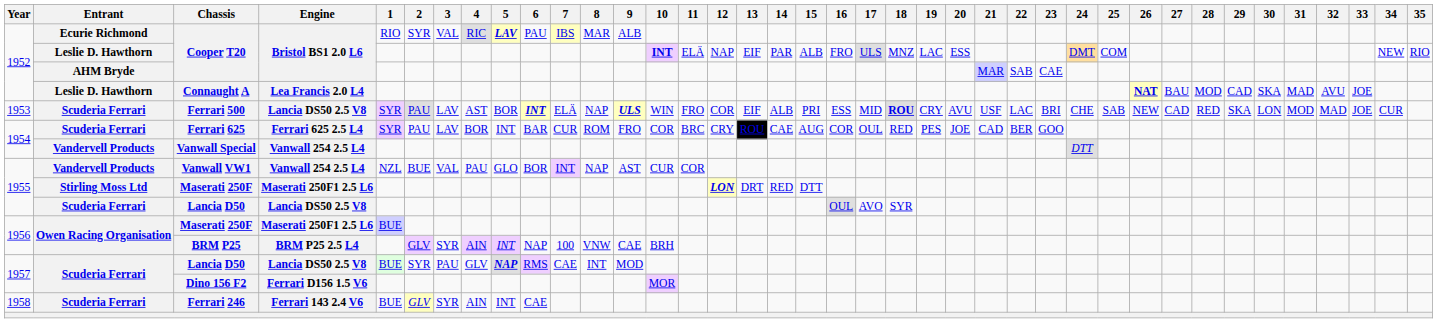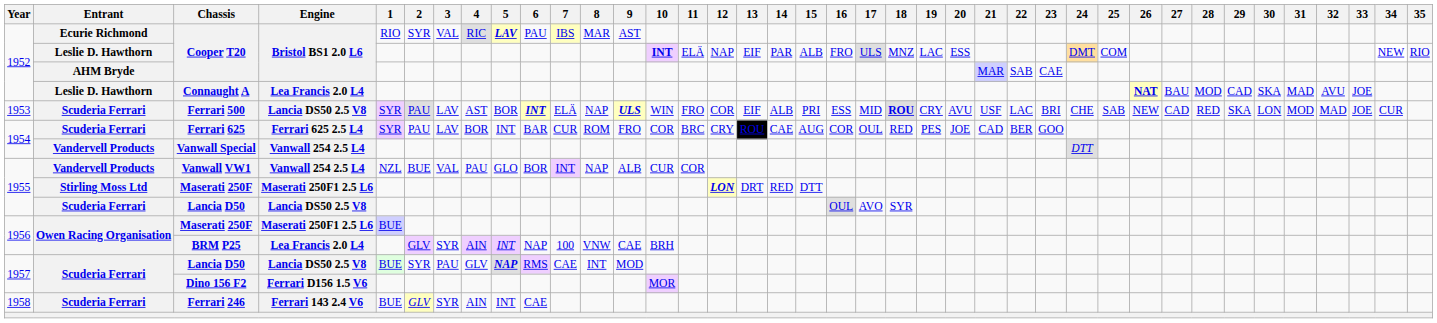 <table class="wikitable" style="text-align:center; font-size:90%">
 <tr>
 <th>Year</th>
 <th>Entrant</th>
 <th>Chassis</th>
 <th>Engine</th>
 <th>1</th>
 <th>2</th>
 <th>3</th>
 <th>4</th>
 <th>5</th>
 <th>6</th>
 <th>7</th>
 <th>8</th>
 <th>9</th>
 <th>10</th>
 <th>11</th>
 <th>12</th>
 <th>13</th>
 <th>14</th>
 <th>15</th>
 <th>16</th>
 <th>17</th>
 <th>18</th>
 <th>19</th>
 <th>20</th>
 <th>21</th>
 <th>22</th>
 <th>23</th>
 <th>24</th>
 <th>25</th>
 <th>26</th>
 <th>27</th>
 <th>28</th>
 <th>29</th>
 <th>30</th>
 <th>31</th>
 <th>32</th>
 <th>33</th>
 <th>34</th>
 <th>35</th>
 </tr>
 <tr>
 <td rowspan=4><a href='#'>1952</a></td>
 <th>Ecurie Richmond</th>
 <th rowspan=3><a href='#'>Cooper</a> <a href='#'>T20</a></th>
 <th rowspan=3><a href='#'>Bristol</a> BS1 2.0 <a href='#'>L6</a></th>
 <td><a href='#'>RIO</a></td>
 <td><a href='#'>SYR</a></td>
 <td><a href='#'>VAL</a></td>
 <td style="background:#DFDFDF;"><a href='#'>RIC</a><br></td>
 <td style="background:#FFFFBF;"><strong><em><a href='#'>LAV</a></em></strong><br></td>
 <td><a href='#'>PAU</a></td>
 <td style="background:#FFFFBF;"><a href='#'>IBS</a><br></td>
 <td><a href='#'>MAR</a></td>
-<td><a href='#'>ALB</a></td>
+<td><a href='#'>AST</a></td>
 <td></td>
 <td></td>
 <td></td>
 <td></td>
 <td></td>
 <td></td>
 <td></td>
 <td></td>
 <td></td>
 <td></td>
 <td></td>
 <td></td>
 <td></td>
 <td></td>
 <td></td>
 <td></td>
 <td></td>
 <td></td>
 <td></td>
 <td></td>
 <td></td>
 <td></td>
 <td></td>
 <td></td>
 <td></td>
 <td></td>
 </tr>
 <tr>
 <th>Leslie D. Hawthorn</th>
 <td></td>
 <td></td>
 <td></td>
 <td></td>
 <td></td>
 <td></td>
 <td></td>
 <td></td>
 <td></td>
 <td style="background:#EFCFFF;"><strong><a href='#'>INT</a></strong><br></td>
 <td><a href='#'>ELÄ</a></td>
 <td><a href='#'>NAP</a></td>
 <td><a href='#'>EIF</a></td>
 <td><a href='#'>PAR</a></td>
 <td><a href='#'>ALB</a></td>
 <td><a href='#'>FRO</a></td>
 <td style="background:#DFDFDF;"><a href='#'>ULS</a><br></td>
 <td><a href='#'>MNZ</a></td>
 <td><a href='#'>LAC</a></td>
 <td><a href='#'>ESS</a></td>
 <td></td>
 <td></td>
 <td></td>
 <td style="background:#FFDF9F;"><a href='#'>DMT</a><br></td>
 <td><a href='#'>COM</a></td>
 <td></td>
 <td></td>
 <td></td>
 <td></td>
 <td></td>
 <td></td>
 <td></td>
 <td></td>
 <td style="background:#FFFFFF;"><a href='#'>NEW</a><br></td>
 <td><a href='#'>RIO</a></td>
 </tr>
 <tr>
 <th>AHM Bryde</th>
 <td></td>
 <td></td>
 <td></td>
 <td></td>
 <td></td>
 <td></td>
 <td></td>
 <td></td>
 <td></td>
 <td></td>
 <td></td>
 <td></td>
 <td></td>
 <td></td>
 <td></td>
 <td></td>
 <td></td>
 <td></td>
 <td></td>
 <td></td>
 <td style="background:#CFCFFF;"><a href='#'>MAR</a><br></td>
 <td><a href='#'>SAB</a></td>
 <td><a href='#'>CAE</a></td>
 <td></td>
 <td></td>
 <td></td>
 <td></td>
 <td></td>
 <td></td>
 <td></td>
 <td></td>
 <td></td>
 <td></td>
 <td></td>
 <td></td>
 </tr>
 <tr>
 <th>Leslie D. Hawthorn</th>
 <th><a href='#'>Connaught</a> <a href='#'>A</a></th>
 <th><a href='#'>Lea Francis</a> 2.0 <a href='#'>L4</a></th>
 <td></td>
 <td></td>
 <td></td>
 <td></td>
 <td></td>
 <td></td>
 <td></td>
 <td></td>
 <td></td>
 <td></td>
 <td></td>
 <td></td>
 <td></td>
 <td></td>
 <td></td>
 <td></td>
 <td></td>
 <td></td>
 <td></td>
 <td></td>
 <td></td>
 <td></td>
 <td></td>
 <td></td>
 <td></td>
 <td style="background:#FFFFBF;"><strong><a href='#'>NAT</a></strong><br></td>
 <td><a href='#'>BAU</a></td>
 <td><a href='#'>MOD</a></td>
 <td><a href='#'>CAD</a></td>
 <td><a href='#'>SKA</a></td>
 <td><a href='#'>MAD</a></td>
 <td><a href='#'>AVU</a></td>
 <td><a href='#'>JOE</a></td>
 <td></td>
 <td></td>
 </tr>
 <tr>
 <td><a href='#'>1953</a></td>
 <th><a href='#'>Scuderia Ferrari</a></th>
 <th><a href='#'>Ferrari</a> <a href='#'>500</a></th>
 <th><a href='#'>Lancia</a> DS50 2.5 <a href='#'>V8</a></th>
 <td style="background:#EFCFFF;"><a href='#'>SYR</a><br></td>
 <td style="background:#DFDFDF;"><a href='#'>PAU</a><br></td>
 <td><a href='#'>LAV</a></td>
 <td><a href='#'>AST</a></td>
 <td><a href='#'>BOR</a></td>
 <td style="background:#FFFFBF;"><strong><em><a href='#'>INT</a></em></strong><br></td>
 <td><a href='#'>ELÄ</a></td>
 <td><a href='#'>NAP</a></td>
 <td style="background:#FFFFBF;"><strong><em> <a href='#'>ULS</a></em></strong><br></td>
 <td><a href='#'>WIN</a></td>
 <td><a href='#'>FRO</a></td>
 <td><a href='#'>COR</a></td>
 <td><a href='#'>EIF</a></td>
 <td><a href='#'>ALB</a></td>
 <td><a href='#'>PRI</a></td>
 <td><a href='#'>ESS</a></td>
 <td><a href='#'>MID</a></td>
 <td style="background:#DFDFDF;"><strong><a href='#'>ROU</a></strong><br></td>
 <td><a href='#'>CRY</a></td>
 <td><a href='#'>AVU</a></td>
 <td><a href='#'>USF</a></td>
 <td><a href='#'>LAC</a></td>
 <td><a href='#'>BRI</a></td>
 <td><a href='#'>CHE</a></td>
 <td><a href='#'>SAB</a></td>
 <td><a href='#'>NEW</a></td>
 <td><a href='#'>CAD</a></td>
 <td><a href='#'>RED</a></td>
 <td><a href='#'>SKA</a></td>
 <td><a href='#'>LON</a></td>
 <td><a href='#'>MOD</a></td>
 <td><a href='#'>MAD</a></td>
 <td><a href='#'>JOE</a></td>
 <td><a href='#'>CUR</a></td>
 </tr>
 <tr>
 <td rowspan=2><a href='#'>1954</a></td>
 <th><a href='#'>Scuderia Ferrari</a></th>
 <th><a href='#'>Ferrari</a> <a href='#'>625</a></th>
 <th><a href='#'>Ferrari</a> 625 2.5 <a href='#'>L4</a></th>
 <td style="background:#EFCFFF;"><a href='#'>SYR</a><br></td>
 <td><a href='#'>PAU</a></td>
 <td><a href='#'>LAV</a></td>
 <td><a href='#'>BOR</a></td>
 <td><a href='#'>INT</a></td>
 <td><a href='#'>BAR</a></td>
 <td><a href='#'>CUR</a></td>
 <td><a href='#'>ROM</a></td>
 <td><a href='#'>FRO</a></td>
 <td><a href='#'>COR</a></td>
 <td><a href='#'>BRC</a></td>
 <td><a href='#'>CRY</a></td>
 <td style="background:#000; color:white;"><a href='#'><span>ROU</span></a><br></td>
 <td><a href='#'>CAE</a></td>
 <td><a href='#'>AUG</a></td>
 <td><a href='#'>COR</a></td>
 <td><a href='#'>OUL</a></td>
 <td><a href='#'>RED</a></td>
 <td><a href='#'>PES</a></td>
 <td><a href='#'>JOE</a></td>
 <td><a href='#'>CAD</a></td>
 <td><a href='#'>BER</a></td>
 <td><a href='#'>GOO</a></td>
 <td></td>
 <td></td>
 <td></td>
 <td></td>
 <td></td>
 <td></td>
 <td></td>
 <td></td>
 <td></td>
 <td></td>
 <td></td>
 <td></td>
 </tr>
 <tr>
 <th><a href='#'>Vandervell Products</a></th>
 <th><a href='#'>Vanwall Special</a></th>
 <th><a href='#'>Vanwall</a> 254 2.5 <a href='#'>L4</a></th>
 <td></td>
 <td></td>
 <td></td>
 <td></td>
 <td></td>
 <td></td>
 <td></td>
 <td></td>
 <td></td>
 <td></td>
 <td></td>
 <td></td>
 <td></td>
 <td></td>
 <td></td>
 <td></td>
 <td></td>
 <td></td>
 <td></td>
 <td></td>
 <td></td>
 <td></td>
 <td></td>
 <td style="background:#DFDFDF;"><em><a href='#'>DTT</a></em><br></td>
 <td></td>
 <td></td>
 <td></td>
 <td></td>
 <td></td>
 <td></td>
 <td></td>
 <td></td>
 <td></td>
 <td></td>
 <td></td>
 </tr>
 <tr>
 <td rowspan=3><a href='#'>1955</a></td>
 <th><a href='#'>Vandervell Products</a></th>
 <th><a href='#'>Vanwall</a> <a href='#'>VW1</a></th>
 <th><a href='#'>Vanwall</a> 254 2.5 <a href='#'>L4</a></th>
 <td><a href='#'>NZL</a></td>
 <td><a href='#'>BUE</a></td>
 <td><a href='#'>VAL</a></td>
 <td><a href='#'>PAU</a></td>
 <td><a href='#'>GLO</a></td>
 <td><a href='#'>BOR</a></td>
 <td style="background:#EFCFFF;"><a href='#'>INT</a><br></td>
 <td><a href='#'>NAP</a></td>
-<td><a href='#'>AST</a></td>
+<td><a href='#'>ALB</a></td>
 <td><a href='#'>CUR</a></td>
 <td><a href='#'>COR</a></td>
 <td></td>
 <td></td>
 <td></td>
 <td></td>
 <td></td>
 <td></td>
 <td></td>
 <td></td>
 <td></td>
 <td></td>
 <td></td>
 <td></td>
 <td></td>
 <td></td>
 <td></td>
 <td></td>
 <td></td>
 <td></td>
 <td></td>
 <td></td>
 <td></td>
 <td></td>
 <td></td>
 <td></td>
 </tr>
 <tr>
 <th><a href='#'>Stirling Moss Ltd</a></th>
 <th><a href='#'>Maserati</a> <a href='#'>250F</a></th>
 <th><a href='#'>Maserati</a> 250F1 2.5 <a href='#'>L6</a></th>
 <td></td>
 <td></td>
 <td></td>
 <td></td>
 <td></td>
 <td></td>
 <td></td>
 <td></td>
 <td></td>
 <td></td>
 <td></td>
 <td style="background:#FFFFBF;"><strong><em><a href='#'>LON</a></em></strong><br></td>
 <td><a href='#'>DRT</a></td>
 <td><a href='#'>RED</a></td>
 <td><a href='#'>DTT</a></td>
 <td></td>
 <td></td>
 <td></td>
 <td></td>
 <td></td>
 <td></td>
 <td></td>
 <td></td>
 <td></td>
 <td></td>
 <td></td>
 <td></td>
 <td></td>
 <td></td>
 <td></td>
 <td></td>
 <td></td>
 <td></td>
 <td></td>
 <td></td>
 </tr>
 <tr>
 <th><a href='#'>Scuderia Ferrari</a></th>
 <th><a href='#'>Lancia</a> <a href='#'>D50</a></th>
 <th><a href='#'>Lancia</a> DS50 2.5 <a href='#'>V8</a></th>
 <td></td>
 <td></td>
 <td></td>
 <td></td>
 <td></td>
 <td></td>
 <td></td>
 <td></td>
 <td></td>
 <td></td>
 <td></td>
 <td></td>
 <td></td>
 <td></td>
 <td></td>
 <td style="background:#DFDFDF;"><a href='#'>OUL</a><br></td>
 <td><a href='#'>AVO</a></td>
 <td><a href='#'>SYR</a></td>
 <td></td>
 <td></td>
 <td></td>
 <td></td>
 <td></td>
 <td></td>
 <td></td>
 <td></td>
 <td></td>
 <td></td>
 <td></td>
 <td></td>
 <td></td>
 <td></td>
 <td></td>
 <td></td>
 <td></td>
 </tr>
 <tr>
 <td rowspan=2><a href='#'>1956</a></td>
 <th rowspan=2><a href='#'>Owen Racing Organisation</a></th>
 <th><a href='#'>Maserati</a> <a href='#'>250F</a></th>
 <th><a href='#'>Maserati</a> 250F1 2.5 <a href='#'>L6</a></th>
 <td style="background:#CFCFFF;"><a href='#'>BUE</a><br></td>
 <td></td>
 <td></td>
 <td></td>
 <td></td>
 <td></td>
 <td></td>
 <td></td>
 <td></td>
 <td></td>
 <td></td>
 <td></td>
 <td></td>
 <td></td>
 <td></td>
 <td></td>
 <td></td>
 <td></td>
 <td></td>
 <td></td>
 <td></td>
 <td></td>
 <td></td>
 <td></td>
 <td></td>
 <td></td>
 <td></td>
 <td></td>
 <td></td>
 <td></td>
 <td></td>
 <td></td>
 <td></td>
 <td></td>
 <td></td>
 </tr>
 <tr>
 <th><a href='#'>BRM</a> <a href='#'>P25</a></th>
-<th><a href='#'>BRM</a> P25 2.5 <a href='#'>L4</a></th>
+<th><a href='#'>Lea Francis</a> 2.0 <a href='#'>L4</a></th>
 <td></td>
 <td style="background:#EFCFFF;"><a href='#'>GLV</a><br></td>
 <td><a href='#'>SYR</a></td>
 <td style="background:#EFCFFF;"><a href='#'>AIN</a><br></td>
 <td style="background:#EFCFFF;"><em><a href='#'>INT</a></em><br></td>
 <td><a href='#'>NAP</a></td>
 <td><a href='#'>100</a></td>
 <td><a href='#'>VNW</a></td>
 <td><a href='#'>CAE</a></td>
 <td><a href='#'>BRH</a></td>
 <td></td>
 <td></td>
 <td></td>
 <td></td>
 <td></td>
 <td></td>
 <td></td>
 <td></td>
 <td></td>
 <td></td>
 <td></td>
 <td></td>
 <td></td>
 <td></td>
 <td></td>
 <td></td>
 <td></td>
 <td></td>
 <td></td>
 <td></td>
 <td></td>
 <td></td>
 <td></td>
 <td></td>
 <td></td>
 </tr>
 <tr>
 <td rowspan=2><a href='#'>1957</a></td>
 <th rowspan=2><a href='#'>Scuderia Ferrari</a></th>
 <th><a href='#'>Lancia</a> <a href='#'>D50</a></th>
 <th><a href='#'>Lancia</a> DS50 2.5 <a href='#'>V8</a></th>
 <td style="background:#DFFFDF;"><a href='#'>BUE</a><br></td>
 <td><a href='#'>SYR</a></td>
 <td><a href='#'>PAU</a></td>
 <td><a href='#'>GLV</a></td>
 <td style="background:#DFDFDF;"><strong><em><a href='#'>NAP</a></em></strong><br></td>
 <td style="background:#EFCFFF;"><a href='#'>RMS</a><br></td>
 <td><a href='#'>CAE</a></td>
 <td><a href='#'>INT</a></td>
 <td><a href='#'>MOD</a></td>
 <td></td>
 <td></td>
 <td></td>
 <td></td>
 <td></td>
 <td></td>
 <td></td>
 <td></td>
 <td></td>
 <td></td>
 <td></td>
 <td></td>
 <td></td>
 <td></td>
 <td></td>
 <td></td>
 <td></td>
 <td></td>
 <td></td>
 <td></td>
 <td></td>
 <td></td>
 <td></td>
 <td></td>
 <td></td>
 <td></td>
 </tr>
 <tr>
 <th><a href='#'>Dino 156 F2</a></th>
 <th><a href='#'>Ferrari</a> D156 1.5 <a href='#'>V6</a></th>
 <td></td>
 <td></td>
 <td></td>
 <td></td>
 <td></td>
 <td></td>
 <td></td>
 <td></td>
 <td></td>
 <td style="background:#EFCFFF;"><a href='#'>MOR</a><br></td>
 <td></td>
 <td></td>
 <td></td>
 <td></td>
 <td></td>
 <td></td>
 <td></td>
 <td></td>
 <td></td>
 <td></td>
 <td></td>
 <td></td>
 <td></td>
 <td></td>
 <td></td>
 <td></td>
 <td></td>
 <td></td>
 <td></td>
 <td></td>
 <td></td>
 <td></td>
 <td></td>
 <td></td>
 <td></td>
 </tr>
 <tr>
 <td><a href='#'>1958</a></td>
 <th><a href='#'>Scuderia Ferrari</a></th>
 <th><a href='#'>Ferrari</a> <a href='#'>246</a></th>
 <th><a href='#'>Ferrari</a> 143 2.4 <a href='#'>V6</a></th>
 <td><a href='#'>BUE</a></td>
 <td style="background:#FFFFBF;"><em><a href='#'>GLV</a></em><br></td>
 <td><a href='#'>SYR</a></td>
 <td><a href='#'>AIN</a></td>
 <td><a href='#'>INT</a></td>
 <td><a href='#'>CAE</a></td>
 <td></td>
 <td></td>
 <td></td>
 <td></td>
 <td></td>
 <td></td>
 <td></td>
 <td></td>
 <td></td>
 <td></td>
 <td></td>
 <td></td>
 <td></td>
 <td></td>
 <td></td>
 <td></td>
 <td></td>
 <td></td>
 <td></td>
 <td></td>
 <td></td>
 <td></td>
 <td></td>
 <td></td>
 <td></td>
 <td></td>
 <td></td>
 <td></td>
 <td></td>
 </tr>
 <tr>
 <th colspan="39"></th>
 </tr>
 </table>
